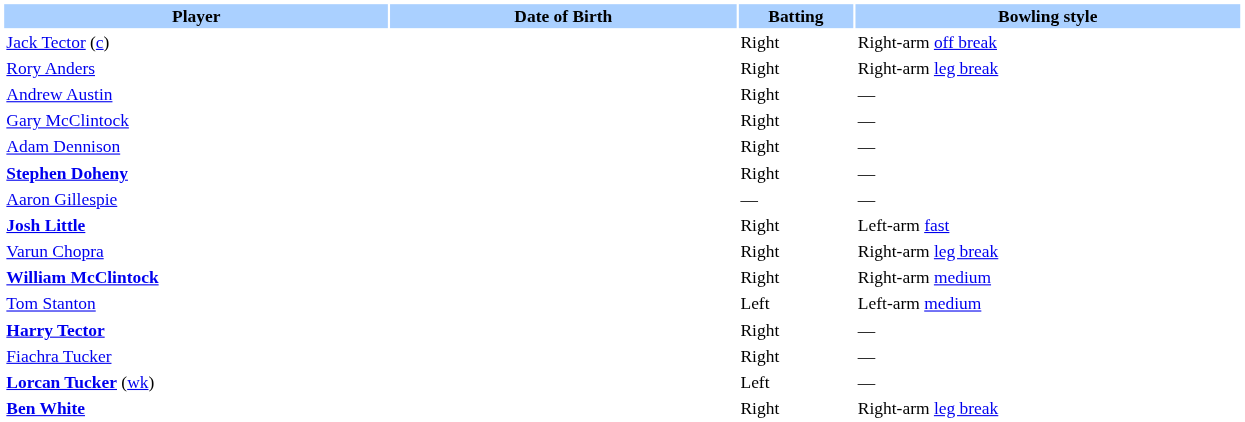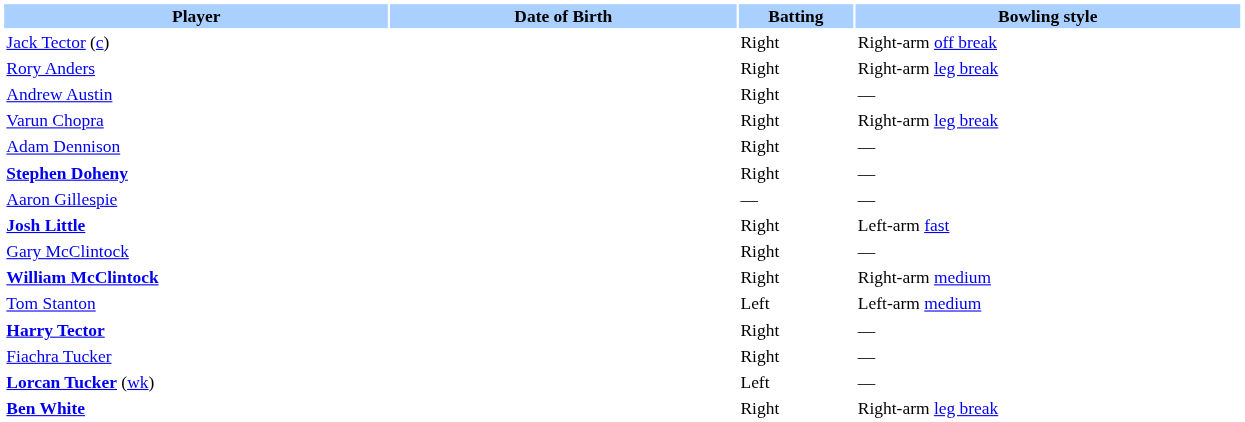 <table border="0" cellspacing="2" cellpadding="2" style="width:90%;">
 <tr style="background:#aad0ff;">
 <th width=20%>Player</th>
 <th width=18%>Date of Birth</th>
 <th width=6%>Batting</th>
 <th width=20%>Bowling style</th>
 </tr>
 <tr>
 <td><a href='#'>Jack Tector</a> (<a href='#'>c</a>)</td>
 <td></td>
 <td>Right</td>
 <td>Right-arm <a href='#'>off break</a></td>
 </tr>
 <tr>
 <td><a href='#'>Rory Anders</a></td>
 <td></td>
 <td>Right</td>
 <td>Right-arm <a href='#'>leg break</a></td>
 </tr>
 <tr>
 <td><a href='#'>Andrew Austin</a></td>
 <td></td>
 <td>Right</td>
 <td>—</td>
 </tr>
 <tr>
-<td><a href='#'>Gary McClintock</a></td>
+<td><a href='#'>Varun Chopra</a></td>
 <td></td>
 <td>Right</td>
-<td>—</td>
+<td>Right-arm <a href='#'>leg break</a></td>
 </tr>
 <tr>
 <td><a href='#'>Adam Dennison</a></td>
 <td></td>
 <td>Right</td>
 <td>—</td>
 </tr>
 <tr>
 <td><strong><a href='#'>Stephen Doheny</a></strong></td>
 <td></td>
 <td>Right</td>
 <td>—</td>
 </tr>
 <tr>
 <td><a href='#'>Aaron Gillespie</a></td>
 <td></td>
 <td>—</td>
 <td>—</td>
 </tr>
 <tr>
 <td><strong><a href='#'>Josh Little</a></strong></td>
 <td></td>
 <td>Right</td>
 <td>Left-arm <a href='#'>fast</a></td>
 </tr>
 <tr>
-<td><a href='#'>Varun Chopra</a></td>
+<td><a href='#'>Gary McClintock</a></td>
 <td></td>
 <td>Right</td>
-<td>Right-arm <a href='#'>leg break</a></td>
+<td>—</td>
 </tr>
 <tr>
 <td><strong><a href='#'>William McClintock</a></strong></td>
 <td></td>
 <td>Right</td>
 <td>Right-arm <a href='#'>medium</a></td>
 </tr>
 <tr>
 <td><a href='#'>Tom Stanton</a></td>
 <td></td>
 <td>Left</td>
 <td>Left-arm <a href='#'>medium</a></td>
 </tr>
 <tr>
 <td><strong><a href='#'>Harry Tector</a></strong></td>
 <td></td>
 <td>Right</td>
 <td>—</td>
 </tr>
 <tr>
 <td><a href='#'>Fiachra Tucker</a></td>
 <td></td>
 <td>Right</td>
 <td>—</td>
 </tr>
 <tr>
 <td><strong><a href='#'>Lorcan Tucker</a></strong> (<a href='#'>wk</a>)</td>
 <td></td>
 <td>Left</td>
 <td>—</td>
 </tr>
 <tr>
 <td><strong><a href='#'>Ben White</a></strong></td>
 <td></td>
 <td>Right</td>
 <td>Right-arm <a href='#'>leg break</a></td>
 </tr>
 </table>
